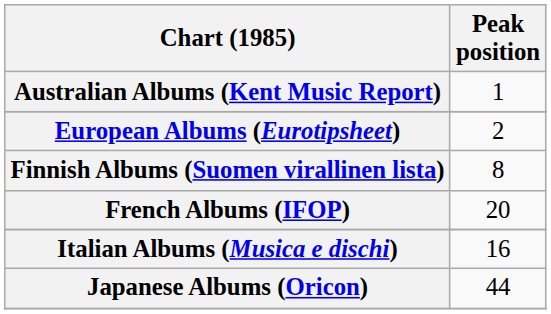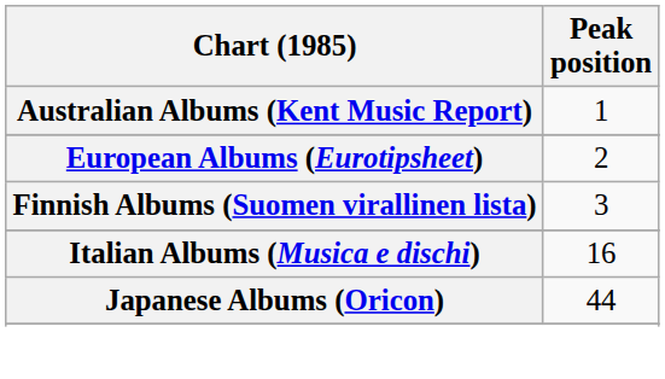 <table class="wikitable sortable plainrowheaders" style="text-align:center">
 <tr>
 <th scope="col">Chart (1985)</th>
 <th scope="col">Peak<br>position</th>
 </tr>
 <tr>
 <th scope="row">Australian Albums (<a href='#'>Kent Music Report</a>)</th>
 <td>1</td>
 </tr>
 <tr>
 </tr>
 <tr>
 </tr>
 <tr>
 </tr>
 <tr>
 <th scope="row"><a href='#'>European Albums</a> (<em><a href='#'>Eurotipsheet</a></em>)</th>
 <td>2</td>
 </tr>
 <tr>
 <th scope="row">Finnish Albums (<a href='#'>Suomen virallinen lista</a>)</th>
-<td>8</td>
-</tr>
-<tr>
-<th scope="row">French Albums (<a href='#'>IFOP</a>)</th>
-<td>20</td>
+<td>3</td>
 </tr>
 <tr>
 </tr>
 <tr>
 <th scope="row">Italian Albums (<em><a href='#'>Musica e dischi</a></em>)</th>
 <td>16</td>
 </tr>
 <tr>
 <th scope="row">Japanese Albums (<a href='#'>Oricon</a>)</th>
 <td>44</td>
 </tr>
 <tr>
 </tr>
 <tr>
 </tr>
 <tr>
 </tr>
 <tr>
 </tr>
 <tr>
 </tr>
 <tr>
 </tr>
 </table>
